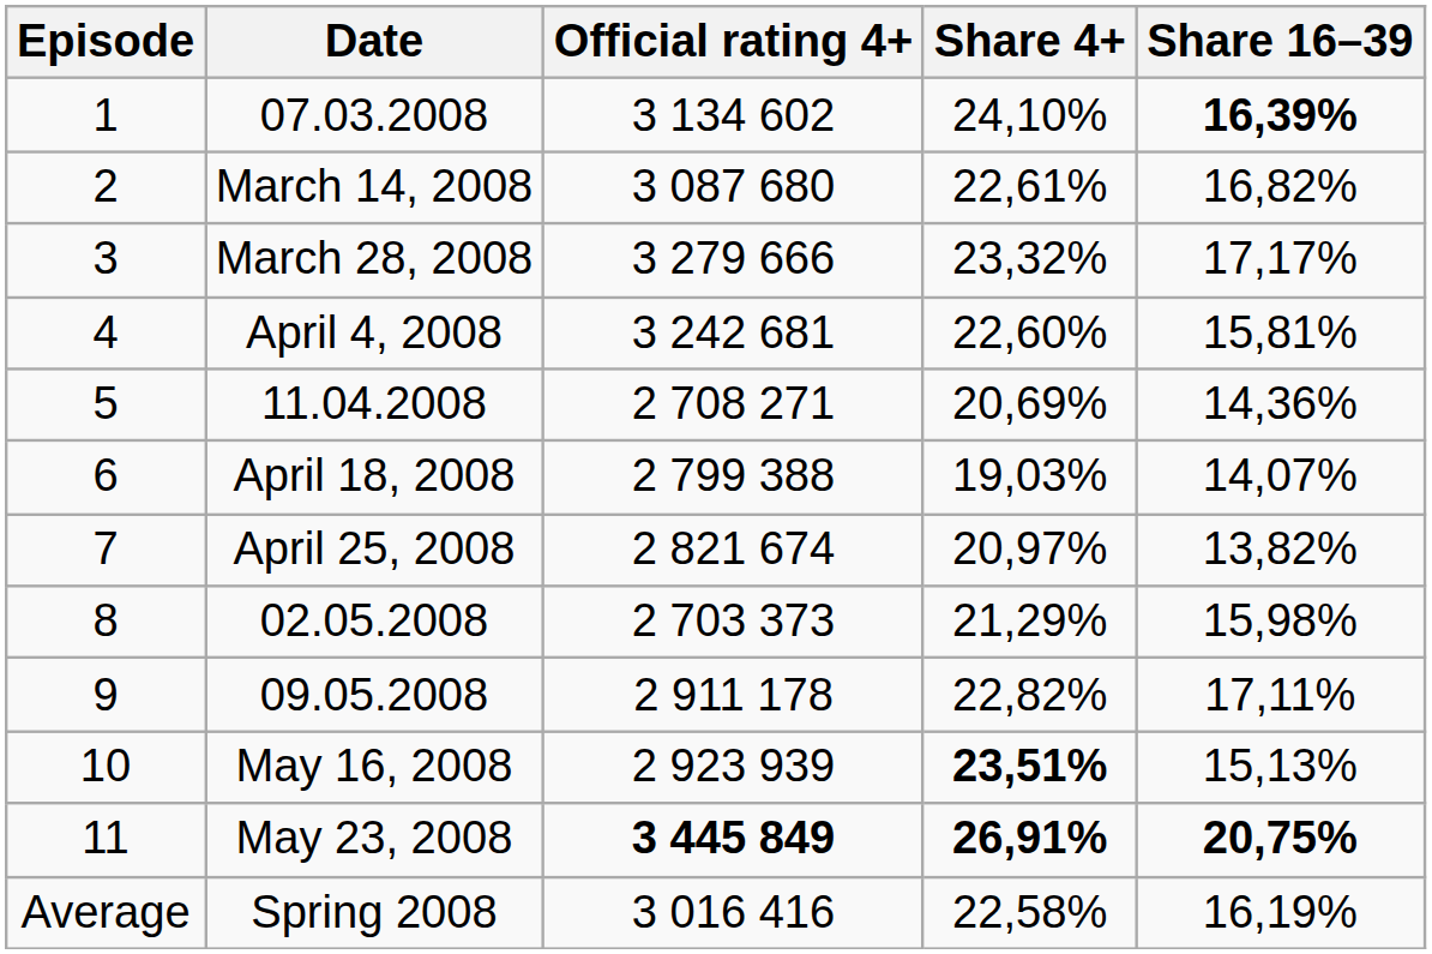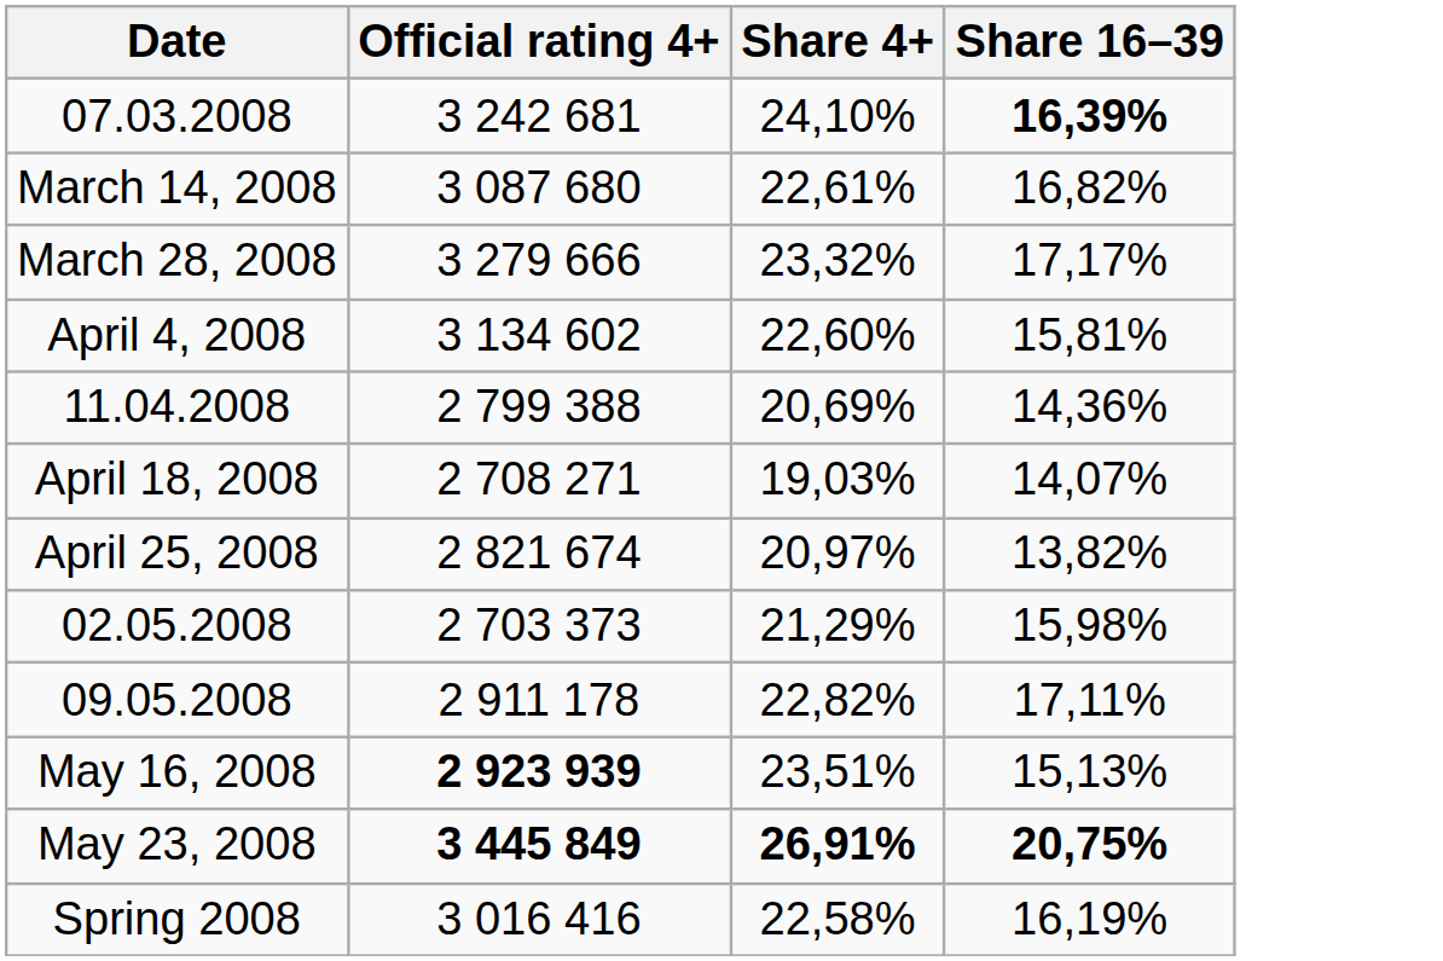 <table class="wikitable" style="text-align:center;">
 <tr>
-<th>Episode</th>
 <th>Date</th>
 <th>Official rating 4+</th>
 <th>Share 4+</th>
 <th>Share 16–39</th>
 </tr>
 <tr>
-<td>1</td>
 <td>07.03.2008</td>
-<td>3 134 602</td>
+<td>3 242 681</td>
 <td>24,10%</td>
 <td><strong>16,39%</strong></td>
 </tr>
 <tr>
-<td>2</td>
 <td>March 14, 2008</td>
 <td>3 087 680</td>
 <td>22,61%</td>
 <td>16,82%</td>
 </tr>
 <tr>
-<td>3</td>
 <td>March 28, 2008</td>
 <td>3 279 666</td>
 <td>23,32%</td>
 <td>17,17%</td>
 </tr>
 <tr>
-<td>4</td>
 <td>April 4, 2008</td>
-<td>3 242 681</td>
+<td>3 134 602</td>
 <td>22,60%</td>
 <td>15,81%</td>
 </tr>
 <tr>
-<td>5</td>
 <td>11.04.2008</td>
-<td>2 708 271</td>
+<td>2 799 388</td>
 <td>20,69%</td>
 <td>14,36%</td>
 </tr>
 <tr>
-<td>6</td>
 <td>April 18, 2008</td>
-<td>2 799 388</td>
+<td>2 708 271</td>
 <td>19,03%</td>
 <td>14,07%</td>
 </tr>
 <tr>
-<td>7</td>
 <td>April 25, 2008</td>
 <td>2 821 674</td>
 <td>20,97%</td>
 <td>13,82%</td>
 </tr>
 <tr>
-<td>8</td>
 <td>02.05.2008</td>
 <td>2 703 373</td>
 <td>21,29%</td>
 <td>15,98%</td>
 </tr>
 <tr>
-<td>9</td>
 <td>09.05.2008</td>
 <td>2 911 178</td>
 <td>22,82%</td>
 <td>17,11%</td>
 </tr>
 <tr>
-<td>10</td>
 <td>May 16, 2008</td>
-<td>2 923 939</td>
-<td><strong>23,51%</strong></td>
+<td><strong>2 923 939</strong></td>
+<td>23,51%</td>
 <td>15,13%</td>
 </tr>
 <tr>
-<td>11</td>
 <td>May 23, 2008</td>
 <td><strong>3 445 849</strong></td>
 <td><strong>26,91%</strong></td>
 <td><strong>20,75%</strong></td>
 </tr>
 <tr>
-<td>Average</td>
 <td>Spring 2008</td>
 <td>3 016 416</td>
 <td>22,58%</td>
 <td>16,19%</td>
 </tr>
 </table>
